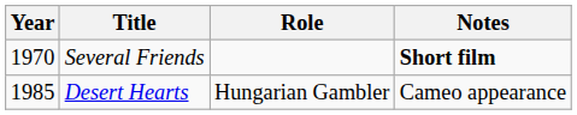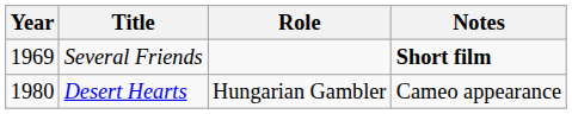 <table class="wikitable sortable">
 <tr>
 <th>Year</th>
 <th>Title</th>
 <th>Role</th>
 <th class="unsortable">Notes</th>
 </tr>
 <tr>
-<td>1970</td>
+<td>1969</td>
 <td><em>Several Friends</em></td>
 <td></td>
 <td><strong>Short film</strong></td>
 </tr>
 <tr>
-<td>1985</td>
+<td>1980</td>
 <td><em><a href='#'>Desert Hearts</a></em></td>
 <td>Hungarian Gambler</td>
 <td>Cameo appearance</td>
 </tr>
 </table>
